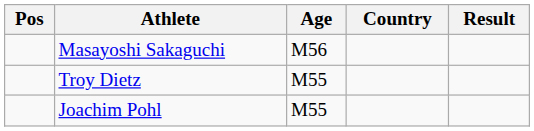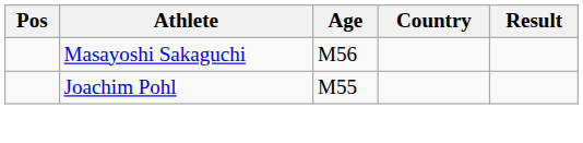 <table class="wikitable"  style="text-align:center; width:50%;">
 <tr>
 <th>Pos</th>
 <th>Athlete</th>
 <th>Age</th>
 <th>Country</th>
 <th>Result</th>
 </tr>
 <tr>
 <td align=center></td>
 <td align=left><a href='#'>Masayoshi Sakaguchi</a></td>
 <td align=left>M56</td>
 <td align=left></td>
 <td></td>
 </tr>
 <tr>
 <td align=center></td>
-<td align=left><a href='#'>Troy Dietz</a></td>
-<td align=left>M55</td>
-<td align=left></td>
-<td></td>
-</tr>
-<tr>
-<td align=center></td>
 <td align=left><a href='#'>Joachim Pohl</a></td>
 <td align=left>M55</td>
 <td align=left></td>
 <td></td>
 </tr>
 </table>
